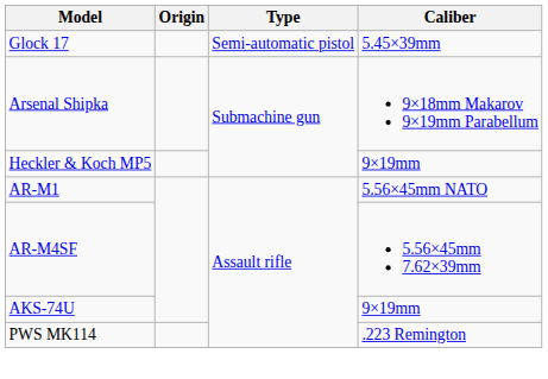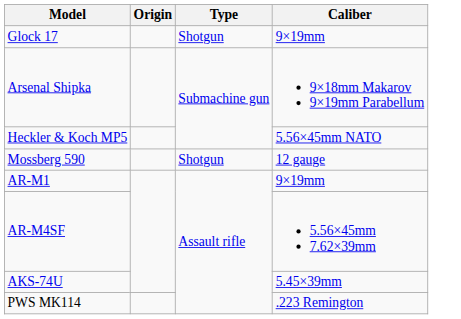 <table class="wikitable">
 <tr>
 <th>Model</th>
 <th>Origin</th>
 <th>Type</th>
 <th>Caliber</th>
 </tr>
 <tr>
 <td><a href='#'>Glock 17</a></td>
 <td></td>
-<td><a href='#'>Semi-automatic pistol</a></td>
-<td><a href='#'>5.45×39mm</a></td>
+<td><a href='#'>Shotgun</a></td>
+<td><a href='#'>9×19mm</a></td>
 </tr>
 <tr>
 <td><a href='#'>Arsenal Shipka</a></td>
 <td></td>
 <td rowspan="2"><a href='#'>Submachine gun</a></td>
 <td><br><ul><li><a href='#'>9×18mm Makarov</a></li><li><a href='#'>9×19mm Parabellum</a></li></ul></td>
 </tr>
 <tr>
 <td><a href='#'>Heckler & Koch MP5</a></td>
 <td></td>
-<td><a href='#'>9×19mm</a></td>
+<td><a href='#'>5.56×45mm NATO</a></td>
+</tr>
+<tr>
+<td><a href='#'>Mossberg 590</a></td>
+<td></td>
+<td><a href='#'>Shotgun</a></td>
+<td><a href='#'>12 gauge</a></td>
 </tr>
 <tr>
 <td><a href='#'>AR-M1</a></td>
 <td rowspan="3"></td>
 <td rowspan="4"><a href='#'>Assault rifle</a></td>
-<td><a href='#'>5.56×45mm NATO</a></td>
+<td><a href='#'>9×19mm</a></td>
 </tr>
 <tr>
 <td><a href='#'>AR-M4SF</a></td>
 <td><br><ul><li><a href='#'>5.56×45mm</a></li><li><a href='#'>7.62×39mm</a></li></ul></td>
 </tr>
 <tr>
 <td><a href='#'>AKS-74U</a></td>
-<td><a href='#'>9×19mm</a></td>
+<td><a href='#'>5.45×39mm</a></td>
 </tr>
 <tr>
 <td>PWS MK114</td>
 <td></td>
 <td><a href='#'>.223 Remington</a></td>
 </tr>
 </table>
